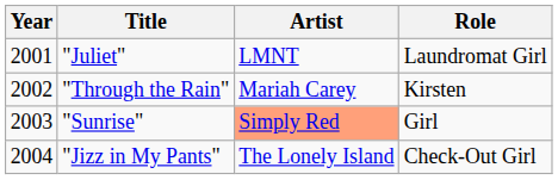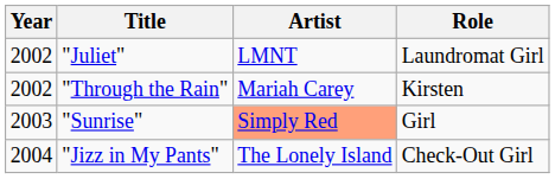 <table class="wikitable">
 <tr>
 <th>Year</th>
 <th>Title</th>
 <th>Artist</th>
 <th>Role</th>
 </tr>
 <tr>
-<td>2001</td>
+<td>2002</td>
 <td>"<a href='#'>Juliet</a>"</td>
 <td><a href='#'>LMNT</a></td>
 <td>Laundromat Girl</td>
 </tr>
 <tr>
 <td>2002</td>
 <td>"<a href='#'>Through the Rain</a>"</td>
 <td><a href='#'>Mariah Carey</a></td>
 <td>Kirsten</td>
 </tr>
 <tr>
 <td>2003</td>
 <td>"<a href='#'>Sunrise</a>"</td>
 <td style="background: lightsalmon;"><a href='#'>Simply Red</a></td>
 <td>Girl</td>
 </tr>
 <tr>
 <td>2004</td>
 <td>"<a href='#'>Jizz in My Pants</a>"</td>
 <td><a href='#'>The Lonely Island</a></td>
 <td>Check-Out Girl</td>
 </tr>
 </table>
